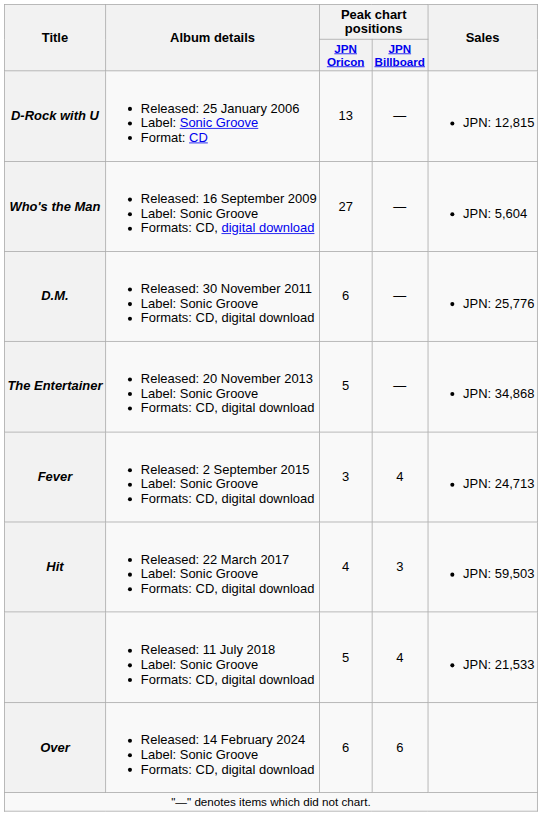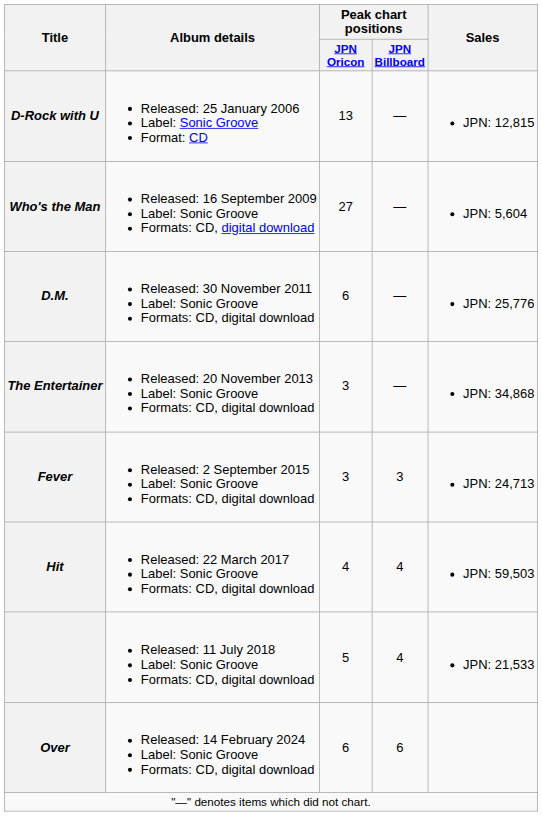 <table class="wikitable plainrowheaders">
 <tr>
 <th scope="col" rowspan="2">Title</th>
 <th scope="col" rowspan="2">Album details</th>
 <th scope="col" colspan="2">Peak chart positions</th>
 <th scope="col" rowspan="2">Sales</th>
 </tr>
 <tr>
 <th scope="col" style="width:4em;font-size:90%;"><a href='#'>JPN<br>Oricon</a><br></th>
 <th scope="col" style="width:4em;font-size:90%;"><a href='#'>JPN<br>Billboard</a><br></th>
 </tr>
 <tr>
 <th scope="row"><em>D-Rock with U</em></th>
 <td><br><ul><li>Released: 25 January 2006</li><li>Label: <a href='#'>Sonic Groove</a></li><li>Format: <a href='#'>CD</a></li></ul></td>
 <td align="center">13</td>
 <td align="center">—</td>
 <td><br><ul><li>JPN: 12,815</li></ul></td>
 </tr>
 <tr>
 <th scope="row"><em>Who's the Man</em></th>
 <td><br><ul><li>Released: 16 September 2009</li><li>Label: Sonic Groove</li><li>Formats: CD, <a href='#'>digital download</a></li></ul></td>
 <td align="center">27</td>
 <td align="center">—</td>
 <td><br><ul><li>JPN: 5,604</li></ul></td>
 </tr>
 <tr>
 <th scope="row"><em>D.M.</em></th>
 <td><br><ul><li>Released: 30 November 2011</li><li>Label: Sonic Groove</li><li>Formats: CD, digital download</li></ul></td>
 <td align="center">6</td>
 <td align="center">—</td>
 <td><br><ul><li>JPN: 25,776</li></ul></td>
 </tr>
 <tr>
 <th scope="row"><em>The Entertainer</em></th>
 <td><br><ul><li>Released: 20 November 2013</li><li>Label: Sonic Groove</li><li>Formats: CD, digital download</li></ul></td>
-<td align="center">5</td>
+<td align="center">3</td>
 <td align="center">—</td>
 <td><br><ul><li>JPN: 34,868</li></ul></td>
 </tr>
 <tr>
 <th scope="row"><em>Fever</em></th>
 <td><br><ul><li>Released: 2 September 2015</li><li>Label: Sonic Groove</li><li>Formats: CD, digital download</li></ul></td>
 <td align="center">3</td>
-<td align="center">4</td>
+<td align="center">3</td>
 <td><br><ul><li>JPN: 24,713</li></ul></td>
 </tr>
 <tr>
 <th scope="row"><em>Hit</em></th>
 <td><br><ul><li>Released: 22 March 2017</li><li>Label: Sonic Groove</li><li>Formats: CD, digital download</li></ul></td>
 <td align="center">4</td>
-<td align="center">3</td>
+<td align="center">4</td>
 <td><br><ul><li>JPN: 59,503</li></ul></td>
 </tr>
 <tr>
 <th scope="row"></th>
 <td><br><ul><li>Released: 11 July 2018</li><li>Label: Sonic Groove</li><li>Formats: CD, digital download</li></ul></td>
 <td align="center">5</td>
 <td align="center">4</td>
 <td><br><ul><li>JPN: 21,533</li></ul></td>
 </tr>
 <tr>
 <th scope="row"><em>Over</em></th>
 <td><br><ul><li>Released: 14 February 2024</li><li>Label: Sonic Groove</li><li>Formats: CD, digital download</li></ul></td>
 <td align="center">6</td>
 <td align="center">6</td>
 <td></td>
 </tr>
 <tr>
 <td colspan="6" align="center" style="font-size:90%;">"—" denotes items which did not chart.</td>
 </tr>
 </table>
